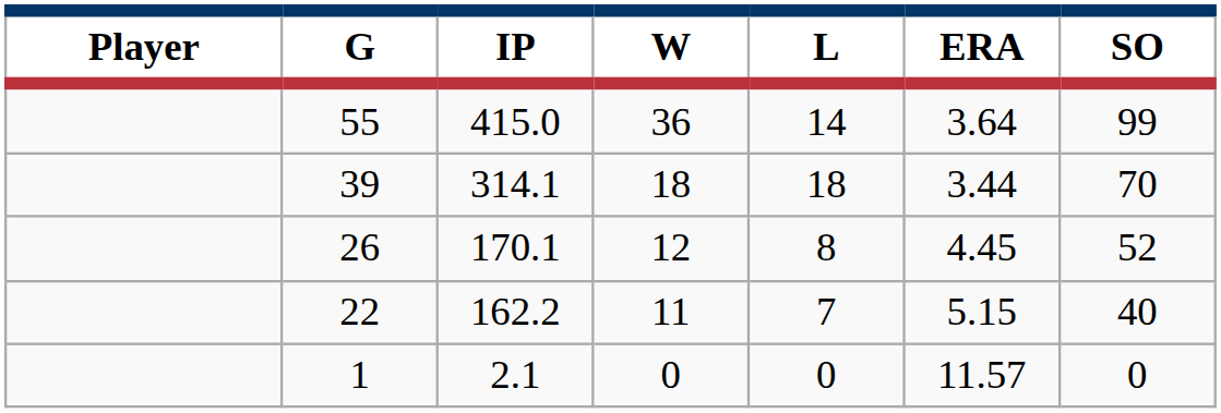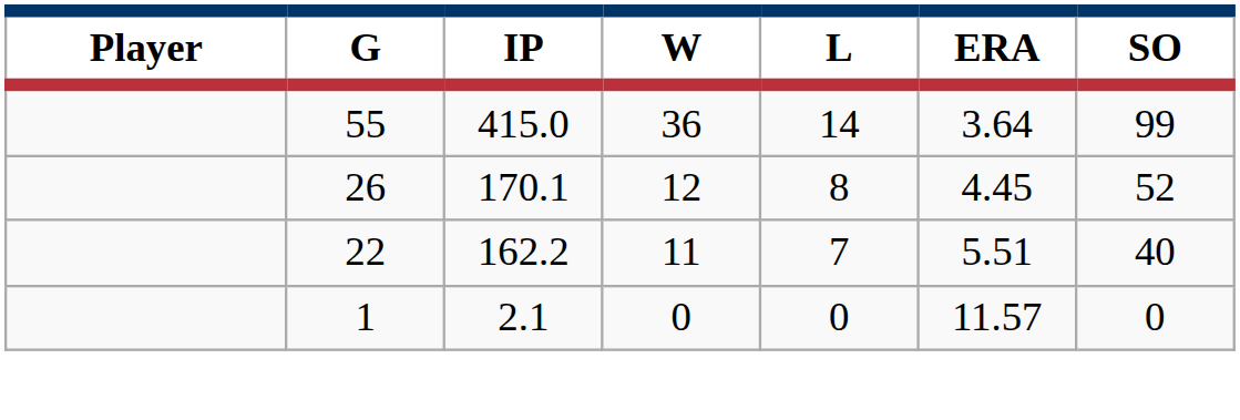 <table class="wikitable sortable">
 <tr>
 <th style="background:#FFFFFF; border-top:#023465 5px solid; border-bottom:#ba313c 5px solid;" width="16%">Player</th>
 <th style="background:#FFFFFF; border-top:#023465 5px solid; border-bottom:#ba313c 5px solid;" width="9%">G</th>
 <th style="background:#FFFFFF; border-top:#023465 5px solid; border-bottom:#ba313c 5px solid;" width="9%">IP</th>
 <th style="background:#FFFFFF; border-top:#023465 5px solid; border-bottom:#ba313c 5px solid;" width="9%">W</th>
 <th style="background:#FFFFFF; border-top:#023465 5px solid; border-bottom:#ba313c 5px solid;" width="9%">L</th>
 <th style="background:#FFFFFF; border-top:#023465 5px solid; border-bottom:#ba313c 5px solid;" width="9%">ERA</th>
 <th style="background:#FFFFFF; border-top:#023465 5px solid; border-bottom:#ba313c 5px solid;" width="9%">SO</th>
 </tr>
 <tr align="center">
 <td></td>
 <td>55</td>
 <td>415.0</td>
 <td>36</td>
 <td>14</td>
 <td>3.64</td>
 <td>99</td>
 </tr>
 <tr align="center">
 <td></td>
-<td>39</td>
-<td>314.1</td>
-<td>18</td>
-<td>18</td>
-<td>3.44</td>
-<td>70</td>
-</tr>
-<tr align="center">
-<td></td>
 <td>26</td>
 <td>170.1</td>
 <td>12</td>
 <td>8</td>
 <td>4.45</td>
 <td>52</td>
 </tr>
 <tr align="center">
 <td></td>
 <td>22</td>
 <td>162.2</td>
 <td>11</td>
 <td>7</td>
-<td>5.15</td>
+<td>5.51</td>
 <td>40</td>
 </tr>
 <tr align="center">
 <td></td>
 <td>1</td>
 <td>2.1</td>
 <td>0</td>
 <td>0</td>
 <td>11.57</td>
 <td>0</td>
 </tr>
 </table>
